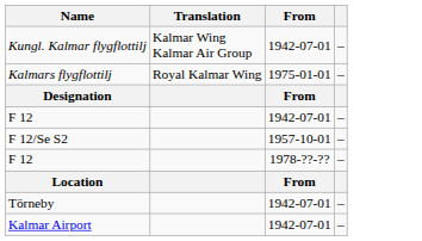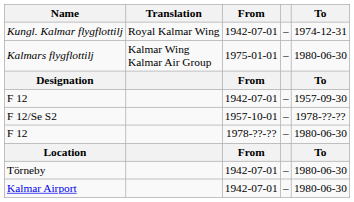 <table class="wikitable">
 <tr>
 <th style="font-weight:bold;">Name</th>
 <th style="font-weight:bold;">Translation</th>
 <th style="text-align: center; font-weight:bold;">From</th>
 <th></th>
+<th style="text-align: center; font-weight:bold;">To</th>
 </tr>
 <tr>
 <td style="font-style:italic;">Kungl. Kalmar flygflottilj</td>
-<td>Kalmar Wing<br>Kalmar Air Group</td>
+<td>Royal Kalmar Wing</td>
 <td>1942-07-01</td>
 <td>–</td>
+<td>1974-12-31</td>
 </tr>
 <tr>
 <td style="font-style:italic;">Kalmars flygflottilj</td>
-<td>Royal Kalmar Wing</td>
+<td>Kalmar Wing<br>Kalmar Air Group</td>
 <td>1975-01-01</td>
 <td>–</td>
+<td>1980-06-30</td>
 </tr>
 <tr>
 <th style="font-weight:bold;">Designation</th>
 <th style="font-weight:bold;"></th>
 <th style="text-align: center; font-weight:bold;">From</th>
 <th></th>
+<th style="text-align: center; font-weight:bold;">To</th>
 </tr>
 <tr>
 <td>F 12</td>
 <td></td>
 <td style="text-align: center;">1942-07-01</td>
 <td style="text-align: center;">–</td>
+<td style="text-align: center;">1957-09-30</td>
 </tr>
 <tr>
 <td>F 12/Se S2</td>
 <td></td>
 <td style="text-align: center;">1957-10-01</td>
 <td style="text-align: center;">–</td>
+<td style="text-align: center;">1978-??-??</td>
 </tr>
 <tr>
 <td>F 12</td>
 <td></td>
 <td style="text-align: center;">1978-??-??</td>
 <td style="text-align: center;">–</td>
+<td style="text-align: center;">1980-06-30</td>
 </tr>
 <tr>
 <th style="font-weight:bold;">Location</th>
 <th style="font-weight:bold;"></th>
 <th style="text-align: center; font-weight:bold;">From</th>
 <th></th>
+<th style="text-align: center; font-weight:bold;">To</th>
 </tr>
 <tr>
 <td>Törneby</td>
 <td></td>
 <td style="text-align: center;">1942-07-01</td>
 <td style="text-align: center;">–</td>
+<td style="text-align: center;">1980-06-30</td>
 </tr>
 <tr>
 <td><a href='#'>Kalmar Airport</a></td>
 <td></td>
 <td style="text-align: center;">1942-07-01</td>
 <td style="text-align: center;">–</td>
+<td style="text-align: center;">1980-06-30</td>
 </tr>
 </table>
